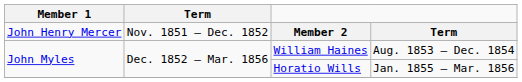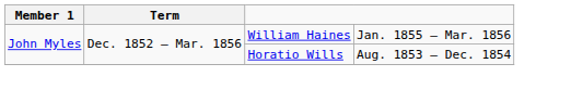 <table class="wikitable">
 <tr>
 <th>Member 1</th>
 <th>Term</th>
 </tr>
 <tr>
-<td><a href='#'>John Henry Mercer</a></td>
-<td>Nov. 1851 – Dec. 1852</td>
-<th>Member 2</th>
-<th>Term</th>
-</tr>
-<tr>
 <td rowspan = "2"><a href='#'>John Myles</a></td>
 <td rowspan = "2">Dec. 1852 – Mar. 1856</td>
 <td><a href='#'>William Haines</a></td>
-<td>Aug. 1853 – Dec. 1854</td>
+<td>Jan. 1855 – Mar. 1856</td>
 </tr>
 <tr>
 <td><a href='#'>Horatio Wills</a></td>
-<td>Jan. 1855 – Mar. 1856</td>
+<td>Aug. 1853 – Dec. 1854</td>
 </tr>
 <tr>
 </tr>
 </table>
